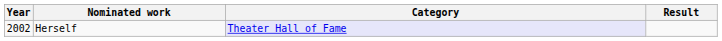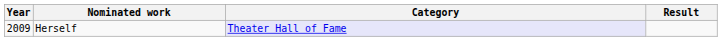 <table class=wikitable>
 <tr>
 <th width=4%>Year</th>
 <th width=27%>Nominated work</th>
 <th width=59%>Category</th>
 <th width=10%>Result</th>
 </tr>
 <tr>
-<td>2002</td>
+<td>2009</td>
 <td>Herself</td>
 <td style="background: lavender;"><a href='#'>Theater Hall of Fame</a></td>
 <td></td>
 </tr>
 </table>
